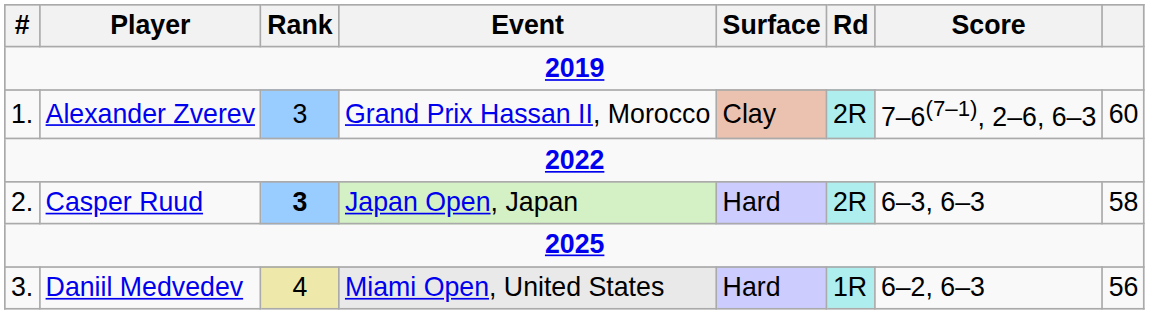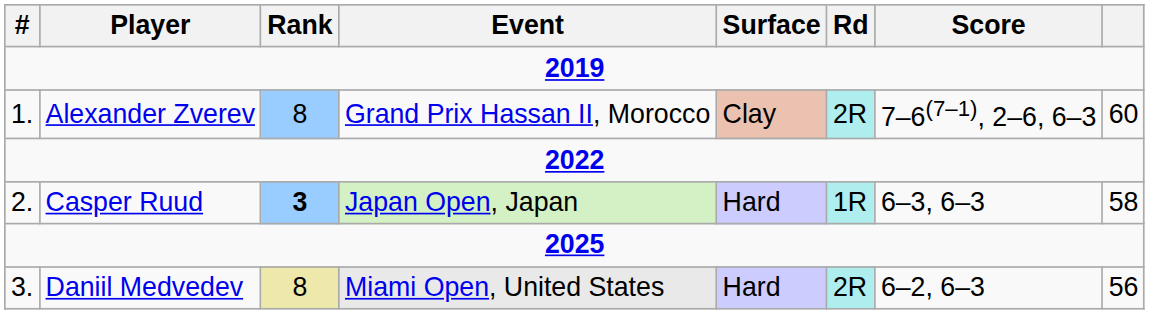 <table class="wikitable sortable">
 <tr>
 <th>#</th>
 <th>Player</th>
 <th>Rank</th>
 <th>Event</th>
 <th>Surface</th>
 <th>Rd</th>
 <th>Score</th>
 <th></th>
 </tr>
 <tr>
 <td colspan=8 style=text-align:center><strong><a href='#'>2019</a></strong></td>
 </tr>
 <tr>
 <td>1.</td>
 <td> <a href='#'>Alexander Zverev</a></td>
-<td align=center style=background:#99ccff>3</td>
+<td align=center style=background:#99ccff>8</td>
 <td><a href='#'>Grand Prix Hassan II</a>, Morocco</td>
 <td style=background:#ebc2af>Clay</td>
 <td style=background:#afeeee>2R</td>
 <td>7–6<sup>(7–1)</sup>, 2–6, 6–3</td>
 <td align=center>60</td>
 </tr>
 <tr>
 <td colspan=8 style=text-align:center><strong><a href='#'>2022</a></strong></td>
 </tr>
 <tr>
 <td>2.</td>
 <td> <a href='#'>Casper Ruud</a></td>
 <td align=center style=background:#99ccff><strong>3</strong></td>
 <td style=background:#d4f1c5><a href='#'>Japan Open</a>, Japan</td>
 <td style=background:#ccccff>Hard</td>
-<td style=background:#afeeee>2R</td>
+<td style=background:#afeeee>1R</td>
 <td>6–3, 6–3</td>
 <td style=text-align:center>58</td>
 </tr>
 <tr>
 <td colspan=8 style=text-align:center><strong><a href='#'>2025</a></strong></td>
 </tr>
 <tr>
 <td>3.</td>
 <td> <a href='#'>Daniil Medvedev</a></td>
-<td align=center style=background:#eee8aa>4</td>
+<td align=center style=background:#eee8aa>8</td>
 <td style=background:#e9e9e9><a href='#'>Miami Open</a>, United States</td>
 <td style=background:#ccccff>Hard</td>
-<td style=background:#afeeee>1R</td>
+<td style=background:#afeeee>2R</td>
 <td>6–2, 6–3</td>
 <td style=text-align:center>56</td>
 </tr>
 </table>
